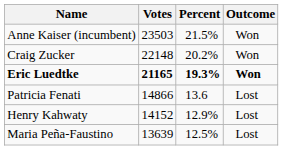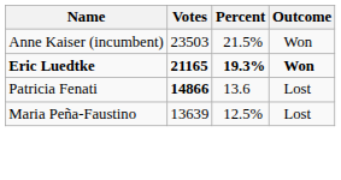 <table class="wikitable">
 <tr>
 <th>Name</th>
 <th>Votes</th>
 <th>Percent</th>
 <th>Outcome</th>
 </tr>
 <tr>
 <td>Anne Kaiser (incumbent)</td>
 <td>23503</td>
 <td>  21.5%</td>
 <td>   Won</td>
 </tr>
 <tr>
-<td>Craig Zucker</td>
-<td>22148</td>
-<td>  20.2%</td>
-<td>   Won</td>
-</tr>
-<tr>
 <td><strong>Eric Luedtke</strong></td>
 <td><strong>21165</strong></td>
 <td>  <strong>19.3%</strong></td>
 <td>   <strong>Won</strong></td>
 </tr>
 <tr>
 <td>Patricia Fenati</td>
-<td>14866</td>
+<td><strong>14866</strong></td>
 <td>  13.6</td>
-<td>   Lost</td>
-</tr>
-<tr>
-<td>Henry Kahwaty</td>
-<td>14152</td>
-<td>  12.9%</td>
 <td>   Lost</td>
 </tr>
 <tr>
 <td>Maria Peña-Faustino</td>
 <td>13639</td>
 <td>  12.5%</td>
 <td>   Lost</td>
 </tr>
 </table>
